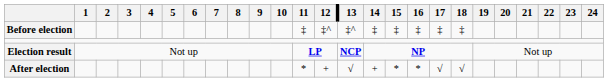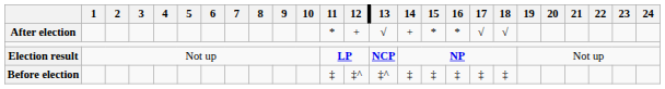 <table class="wikitable" style="text-align:center; font-size:95%">
 <tr>
 <th></th>
 <th width=25px>1</th>
 <th width=25px>2</th>
 <th width=25px>3</th>
 <th width=25px>4</th>
 <th width=25px>5</th>
 <th width=25px>6</th>
 <th width=25px>7</th>
 <th width=25px>8</th>
 <th width=25px>9</th>
 <th width=25px>10</th>
 <th width=25px>11</th>
 <th width=25px>12</th>
 <th width=25px style="border-left:5px solid black;">13</th>
 <th width=25px>14</th>
 <th width=25px>15</th>
 <th width=25px>16</th>
 <th width=25px>17</th>
 <th width=25px>18</th>
 <th width=25px>19</th>
 <th width=25px>20</th>
 <th width=25px>21</th>
 <th width=25px>22</th>
 <th width=25px>23</th>
 <th width=25px>24</th>
 </tr>
 <tr>
+<th>After election</th>
+<td bgcolor=></td>
+<td bgcolor=></td>
+<td bgcolor=></td>
+<td bgcolor=></td>
+<td bgcolor=></td>
+<td bgcolor=></td>
+<td bgcolor=></td>
+<td bgcolor=></td>
+<td bgcolor=></td>
+<td bgcolor=></td>
+<td bgcolor=>*</td>
+<td bgcolor=>+</td>
+<td bgcolor=>√</td>
+<td bgcolor=>+</td>
+<td bgcolor=>*</td>
+<td bgcolor=>*</td>
+<td bgcolor=>√</td>
+<td bgcolor=>√</td>
+<td bgcolor=></td>
+<td bgcolor=></td>
+<td bgcolor=></td>
+<td bgcolor=></td>
+<td bgcolor=></td>
+<td bgcolor=></td>
+</tr>
+<tr>
+<td colspan=25></td>
+</tr>
+<tr>
+<th>Election result</th>
+<td colspan=10>Not up</td>
+<td colspan=2 bgcolor=><strong><a href='#'>LP</a></strong></td>
+<td bgcolor=><strong><a href='#'>NCP</a></strong></td>
+<td colspan=5 bgcolor=><strong><a href='#'>NP</a></strong></td>
+<td colspan=6>Not up</td>
+</tr>
+<tr>
 <th>Before election</th>
 <td bgcolor=></td>
 <td bgcolor=></td>
 <td bgcolor=></td>
 <td bgcolor=></td>
 <td bgcolor=></td>
 <td bgcolor=></td>
 <td bgcolor=></td>
 <td bgcolor=></td>
 <td bgcolor=></td>
 <td bgcolor=></td>
 <td bgcolor=>‡</td>
 <td>‡^</td>
 <td>‡^</td>
 <td bgcolor=>‡</td>
 <td bgcolor=>‡</td>
 <td bgcolor=>‡</td>
 <td bgcolor=>‡</td>
 <td bgcolor=>‡</td>
 <td bgcolor=></td>
 <td bgcolor=></td>
 <td bgcolor=></td>
 <td bgcolor=></td>
 <td bgcolor=></td>
 <td bgcolor=></td>
 </tr>
-<tr>
-<td colspan=25></td>
-</tr>
-<tr>
-<th>Election result</th>
-<td colspan=10>Not up</td>
-<td colspan=2 bgcolor=><strong><a href='#'>LP</a></strong></td>
-<td bgcolor=><strong><a href='#'>NCP</a></strong></td>
-<td colspan=5 bgcolor=><strong><a href='#'>NP</a></strong></td>
-<td colspan=6>Not up</td>
-</tr>
-<tr>
-<th>After election</th>
-<td bgcolor=></td>
-<td bgcolor=></td>
-<td bgcolor=></td>
-<td bgcolor=></td>
-<td bgcolor=></td>
-<td bgcolor=></td>
-<td bgcolor=></td>
-<td bgcolor=></td>
-<td bgcolor=></td>
-<td bgcolor=></td>
-<td bgcolor=>*</td>
-<td bgcolor=>+</td>
-<td bgcolor=>√</td>
-<td bgcolor=>+</td>
-<td bgcolor=>*</td>
-<td bgcolor=>*</td>
-<td bgcolor=>√</td>
-<td bgcolor=>√</td>
-<td bgcolor=></td>
-<td bgcolor=></td>
-<td bgcolor=></td>
-<td bgcolor=></td>
-<td bgcolor=></td>
-<td bgcolor=></td>
-</tr>
 </table>
